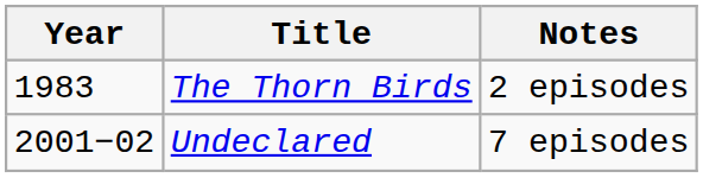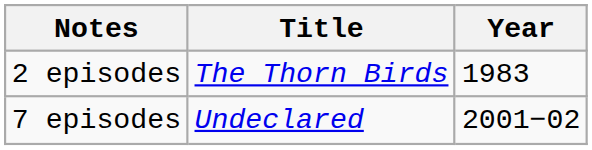 <table class="wikitable">
 <tr>
+<th>Notes</th>
+<th>Title</th>
 <th>Year</th>
-<th>Title</th>
-<th>Notes</th>
 </tr>
 <tr>
+<td>2 episodes</td>
+<td><em><a href='#'>The Thorn Birds</a></em></td>
 <td>1983</td>
-<td><em><a href='#'>The Thorn Birds</a></em></td>
-<td>2 episodes</td>
 </tr>
 <tr>
+<td>7 episodes</td>
+<td><em><a href='#'>Undeclared</a></em></td>
 <td>2001−02</td>
-<td><em><a href='#'>Undeclared</a></em></td>
-<td>7 episodes</td>
 </tr>
 </table>
